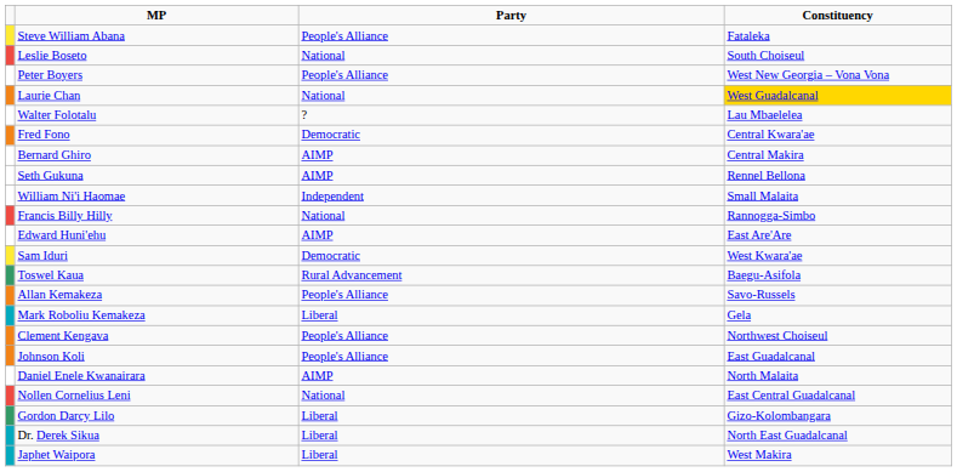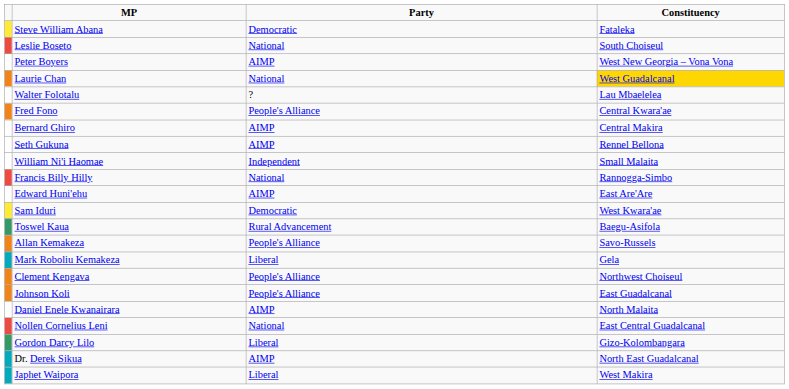 <table class="wikitable" width=95%>
 <tr ------------------>
 <td width=1%></td>
 <td width=30% align=center><strong>MP</strong></td>
 <td width=45% align=center><strong>Party</strong></td>
 <td width=24% align=center><strong>Constituency</strong></td>
 </tr>
 <tr ------------------>
 <td bgcolor=#FFEB33></td>
 <td><a href='#'>Steve William Abana</a></td>
-<td><a href='#'>People's Alliance</a></td>
+<td><a href='#'>Democratic</a></td>
 <td><a href='#'>Fataleka</a></td>
 </tr>
 <tr ------------------>
 <td bgcolor=#EF4A42></td>
 <td><a href='#'>Leslie Boseto</a></td>
 <td><a href='#'>National</a></td>
 <td><a href='#'>South Choiseul</a></td>
 </tr>
 <tr ------------------>
 <td bgcolor=#ffffff></td>
 <td><a href='#'>Peter Boyers</a></td>
-<td><a href='#'>People's Alliance</a></td>
+<td><a href='#'>AIMP</a></td>
 <td><a href='#'>West New Georgia – Vona Vona</a></td>
 </tr>
 <tr ------------------>
 <td bgcolor=#F28317></td>
 <td><a href='#'>Laurie Chan</a></td>
 <td><a href='#'>National</a></td>
 <td style="background: gold;"><a href='#'>West Guadalcanal</a></td>
 </tr>
 <tr ------------------>
 <td bgcolor=#ffffff></td>
 <td><a href='#'>Walter Folotalu</a></td>
 <td>?</td>
 <td><a href='#'>Lau Mbaelelea</a></td>
 </tr>
 <tr ------------------>
 <td bgcolor=#F28317></td>
 <td><a href='#'>Fred Fono</a></td>
-<td><a href='#'>Democratic</a></td>
+<td><a href='#'>People's Alliance</a></td>
 <td><a href='#'>Central Kwara'ae</a></td>
 </tr>
 <tr ------------------>
 <td bgcolor=#ffffff></td>
 <td><a href='#'>Bernard Ghiro</a></td>
 <td><a href='#'>AIMP</a></td>
 <td><a href='#'>Central Makira</a></td>
 </tr>
 <tr ------------------>
 <td bgcolor=#ffffff></td>
 <td><a href='#'>Seth Gukuna</a></td>
 <td><a href='#'>AIMP</a></td>
 <td><a href='#'>Rennel Bellona</a></td>
 </tr>
 <tr ------------------>
 <td bgcolor=#ffffff></td>
 <td><a href='#'>William Ni'i Haomae</a></td>
 <td><a href='#'>Independent</a></td>
 <td><a href='#'>Small Malaita</a></td>
 </tr>
 <tr ------------------>
 <td bgcolor=#EF4A42></td>
 <td><a href='#'>Francis Billy Hilly</a></td>
 <td><a href='#'>National</a></td>
 <td><a href='#'>Rannogga-Simbo</a></td>
 </tr>
 <tr ------------------>
 <td bgcolor=#ffffff></td>
 <td><a href='#'>Edward Huni'ehu</a></td>
 <td><a href='#'>AIMP</a></td>
 <td><a href='#'>East Are'Are</a></td>
 </tr>
 <tr ------------------>
 <td bgcolor=#FFEB33></td>
 <td><a href='#'>Sam Iduri</a></td>
 <td><a href='#'>Democratic</a></td>
 <td><a href='#'>West Kwara'ae</a></td>
 </tr>
 <tr ------------------>
 <td bgcolor=#339966></td>
 <td><a href='#'>Toswel Kaua</a></td>
 <td><a href='#'>Rural Advancement</a></td>
 <td><a href='#'>Baegu-Asifola</a></td>
 </tr>
 <tr ------------------>
 <td bgcolor=#F28317></td>
 <td><a href='#'>Allan Kemakeza</a></td>
 <td><a href='#'>People's Alliance</a></td>
 <td><a href='#'>Savo-Russels</a></td>
 </tr>
 <tr ------------------>
 <td bgcolor=#02AABE></td>
 <td><a href='#'>Mark Roboliu Kemakeza</a></td>
 <td><a href='#'>Liberal</a></td>
 <td><a href='#'>Gela</a></td>
 </tr>
 <tr ------------------>
 <td bgcolor=#F28317></td>
 <td><a href='#'>Clement Kengava</a></td>
 <td><a href='#'>People's Alliance</a></td>
 <td><a href='#'>Northwest Choiseul</a></td>
 </tr>
 <tr ------------------>
 <td bgcolor=#F28317></td>
 <td><a href='#'>Johnson Koli</a></td>
 <td><a href='#'>People's Alliance</a></td>
 <td><a href='#'>East Guadalcanal</a></td>
 </tr>
 <tr ------------------>
 <td bgcolor=#ffffff></td>
 <td><a href='#'>Daniel Enele Kwanairara</a></td>
 <td><a href='#'>AIMP</a></td>
 <td><a href='#'>North Malaita</a></td>
 </tr>
 <tr ------------------>
 <td bgcolor=#EF4A42></td>
 <td><a href='#'>Nollen Cornelius Leni</a></td>
 <td><a href='#'>National</a></td>
 <td><a href='#'>East Central Guadalcanal</a></td>
 </tr>
 <tr ------------------>
 <td bgcolor=#339966></td>
 <td><a href='#'>Gordon Darcy Lilo</a></td>
 <td><a href='#'>Liberal</a></td>
 <td><a href='#'>Gizo-Kolombangara</a></td>
 </tr>
 <tr ------------------>
 <td bgcolor=#02AABE></td>
 <td>Dr. <a href='#'>Derek Sikua</a></td>
-<td><a href='#'>Liberal</a></td>
+<td><a href='#'>AIMP</a></td>
 <td><a href='#'>North East Guadalcanal</a></td>
 </tr>
 <tr ------------------>
 <td bgcolor=#02AABE></td>
 <td><a href='#'>Japhet Waipora</a></td>
 <td><a href='#'>Liberal</a></td>
 <td><a href='#'>West Makira</a></td>
 </tr>
 </table>
